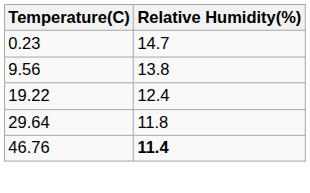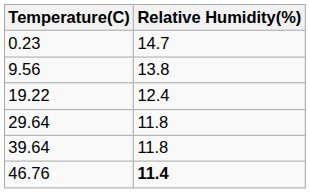 <table class="wikitable">
 <tr>
 <th>Temperature(C)</th>
 <th>Relative Humidity(%)</th>
 </tr>
 <tr>
 <td>0.23</td>
 <td>14.7</td>
 </tr>
 <tr>
 <td>9.56</td>
 <td>13.8</td>
 </tr>
 <tr>
 <td>19.22</td>
 <td>12.4</td>
 </tr>
 <tr>
 <td>29.64</td>
 <td>11.8</td>
 </tr>
 <tr>
+<td>39.64</td>
+<td>11.8</td>
+</tr>
+<tr>
 <td>46.76</td>
 <td><strong>11.4</strong></td>
 </tr>
 </table>
